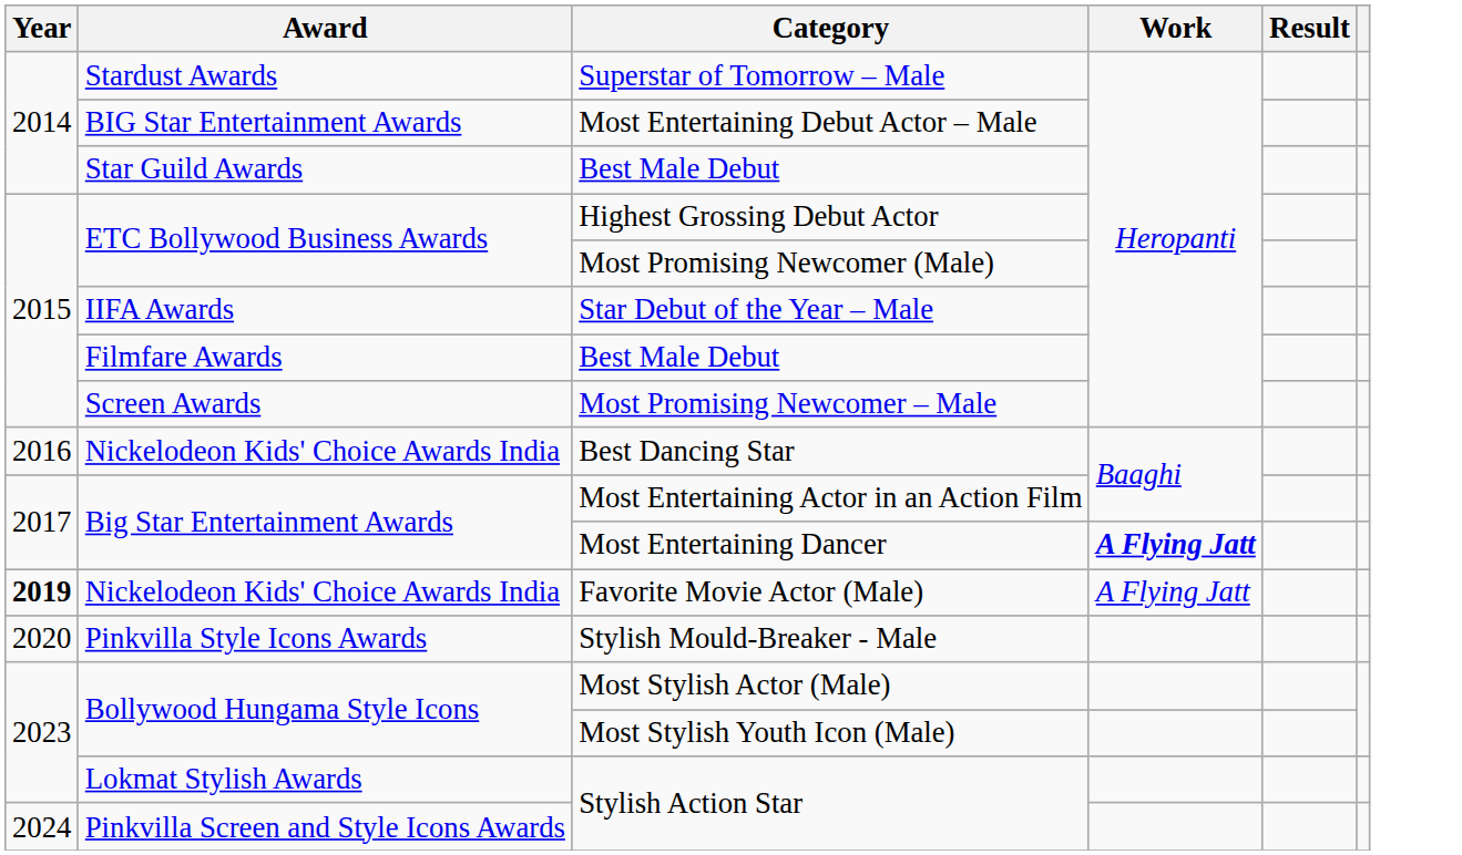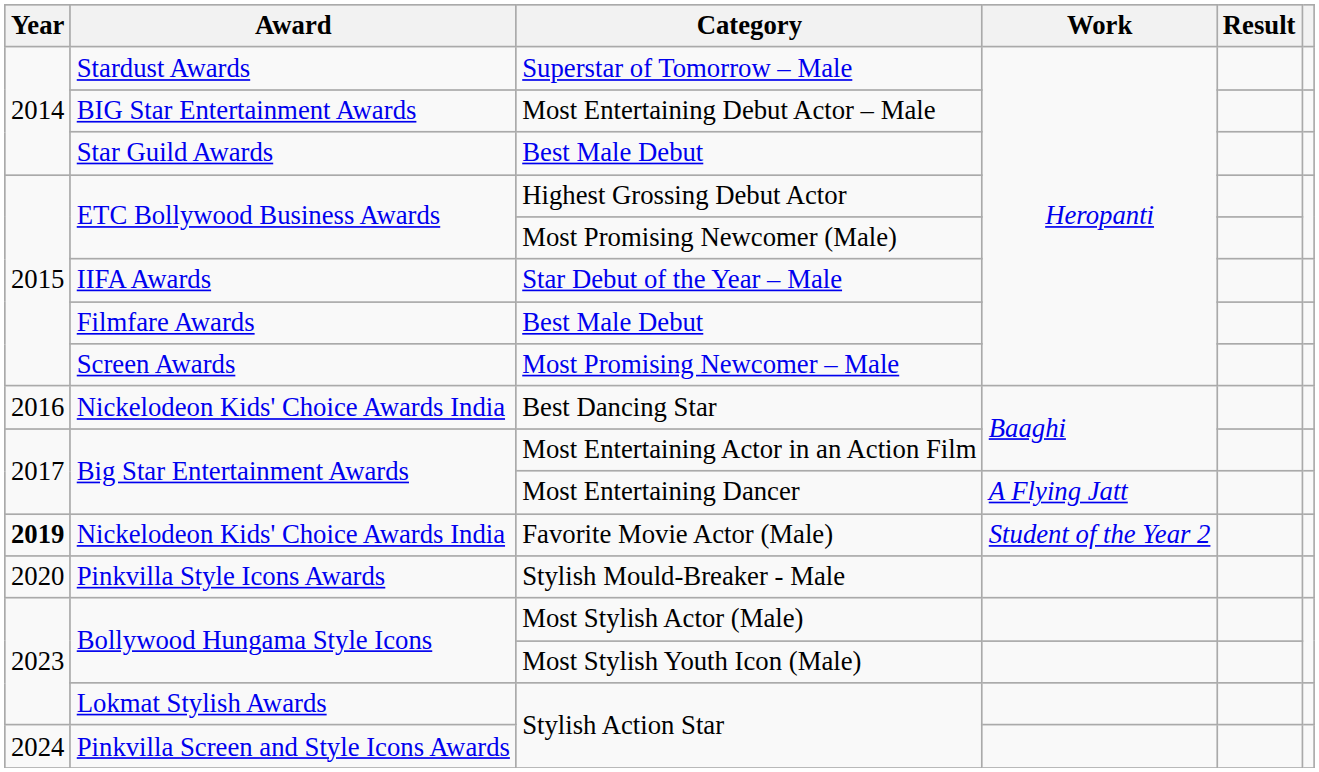 <table class="wikitable">
 <tr>
 <th>Year</th>
 <th>Award</th>
 <th>Category</th>
 <th>Work</th>
 <th>Result</th>
 <th class="unsortable"></th>
 </tr>
 <tr>
 <td rowspan="3">2014</td>
 <td><a href='#'>Stardust Awards</a></td>
 <td><a href='#'>Superstar of Tomorrow – Male</a></td>
 <td style="text-align:center;"rowspan="8"><em><a href='#'>Heropanti</a></em></td>
 <td></td>
 <td style="text-align:center;"></td>
 </tr>
 <tr>
 <td><a href='#'>BIG Star Entertainment Awards</a></td>
 <td>Most Entertaining Debut Actor – Male</td>
 <td></td>
 <td style="text-align:center;"></td>
 </tr>
 <tr>
 <td><a href='#'>Star Guild Awards</a></td>
 <td><a href='#'>Best Male Debut</a></td>
 <td></td>
 <td style="text-align:center;"></td>
 </tr>
 <tr>
 <td rowspan="5">2015</td>
 <td rowspan="2"><a href='#'>ETC Bollywood Business Awards</a></td>
 <td>Highest Grossing Debut Actor</td>
 <td></td>
 <td style="text-align:center;"   rowspan="2"></td>
 </tr>
 <tr>
 <td>Most Promising Newcomer (Male)</td>
 <td></td>
 </tr>
 <tr>
 <td><a href='#'>IIFA Awards</a></td>
 <td><a href='#'>Star Debut of the Year – Male</a></td>
 <td></td>
 <td style="text-align:center;"></td>
 </tr>
 <tr>
 <td><a href='#'>Filmfare Awards</a></td>
 <td><a href='#'>Best Male Debut</a></td>
 <td></td>
 <td></td>
 </tr>
 <tr>
 <td><a href='#'>Screen Awards</a></td>
 <td><a href='#'>Most Promising Newcomer – Male</a></td>
 <td></td>
 <td style="text-align:center;"></td>
 </tr>
 <tr>
 <td>2016</td>
 <td><a href='#'>Nickelodeon Kids' Choice Awards India</a></td>
 <td>Best Dancing Star</td>
 <td rowspan="2"><em><a href='#'>Baaghi</a></em></td>
 <td></td>
 <td style="text-align:center;"></td>
 </tr>
 <tr>
 <td rowspan="2">2017</td>
 <td rowspan="2"><a href='#'>Big Star Entertainment Awards</a></td>
 <td>Most Entertaining Actor in an Action Film</td>
 <td></td>
 <td style="text-align:center;"></td>
 </tr>
 <tr>
 <td>Most Entertaining Dancer</td>
-<td><strong><em><a href='#'>A Flying Jatt</a></em></strong></td>
+<td><em><a href='#'>A Flying Jatt</a></em></td>
 <td></td>
 <td style="text-align:center;"></td>
 </tr>
 <tr>
 <td><strong>2019</strong></td>
 <td><a href='#'>Nickelodeon Kids' Choice Awards India</a></td>
 <td>Favorite Movie Actor (Male)</td>
-<td><em><a href='#'>A Flying Jatt</a></em></td>
+<td><em><a href='#'>Student of the Year 2</a></em></td>
 <td></td>
 <td style="text-align:center;"></td>
 </tr>
 <tr>
 <td>2020</td>
 <td><a href='#'>Pinkvilla Style Icons Awards</a></td>
 <td>Stylish Mould-Breaker - Male</td>
 <td></td>
 <td></td>
 <td style="text-align:center;"></td>
 </tr>
 <tr>
 <td rowspan="3">2023</td>
 <td rowspan="2"><a href='#'>Bollywood Hungama Style Icons</a></td>
 <td>Most Stylish Actor (Male)</td>
 <td></td>
 <td></td>
 <td rowspan="2"></td>
 </tr>
 <tr>
 <td>Most Stylish Youth Icon (Male)</td>
 <td></td>
 <td></td>
 </tr>
 <tr>
 <td><a href='#'>Lokmat Stylish Awards</a></td>
 <td rowspan="2">Stylish Action Star</td>
 <td></td>
 <td></td>
 <td></td>
 </tr>
 <tr>
 <td>2024</td>
 <td><a href='#'>Pinkvilla Screen and Style Icons Awards</a></td>
 <td></td>
 <td></td>
 <td></td>
 </tr>
 </table>
